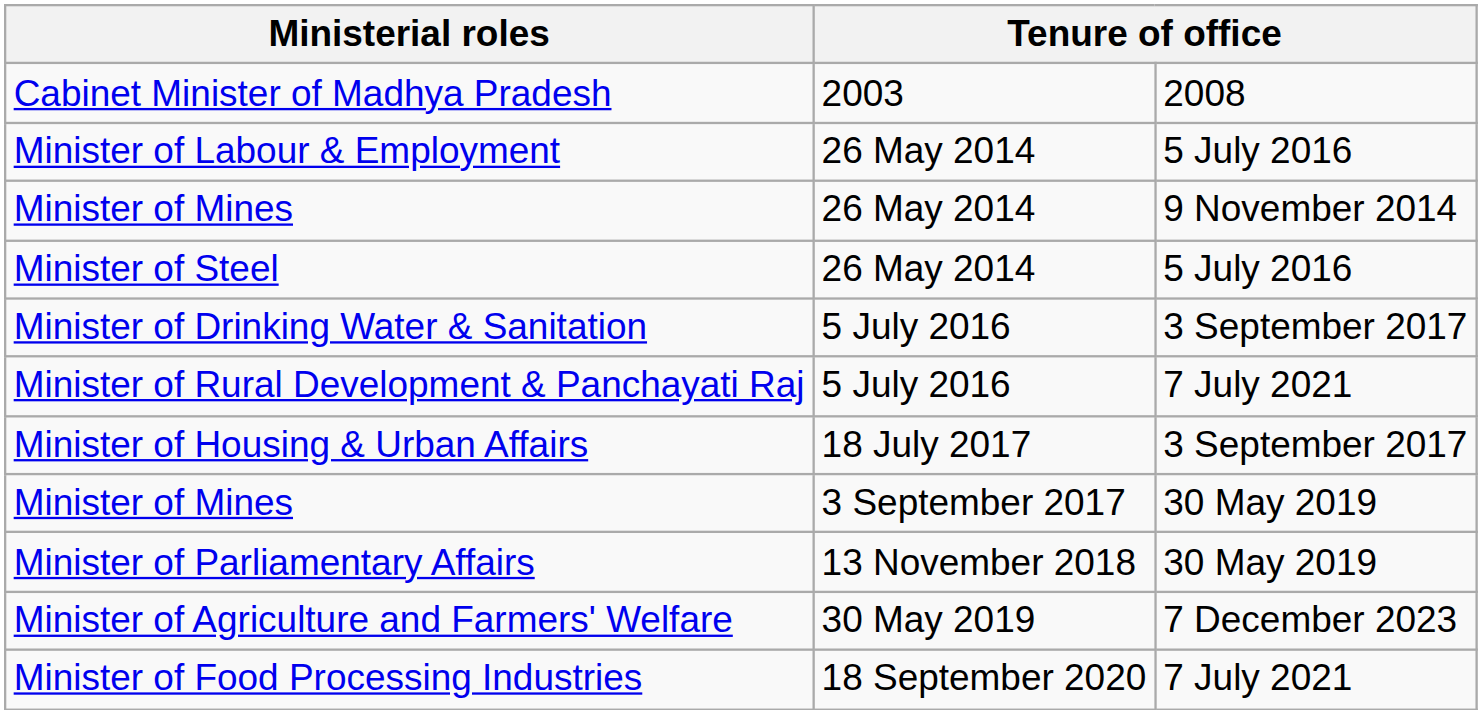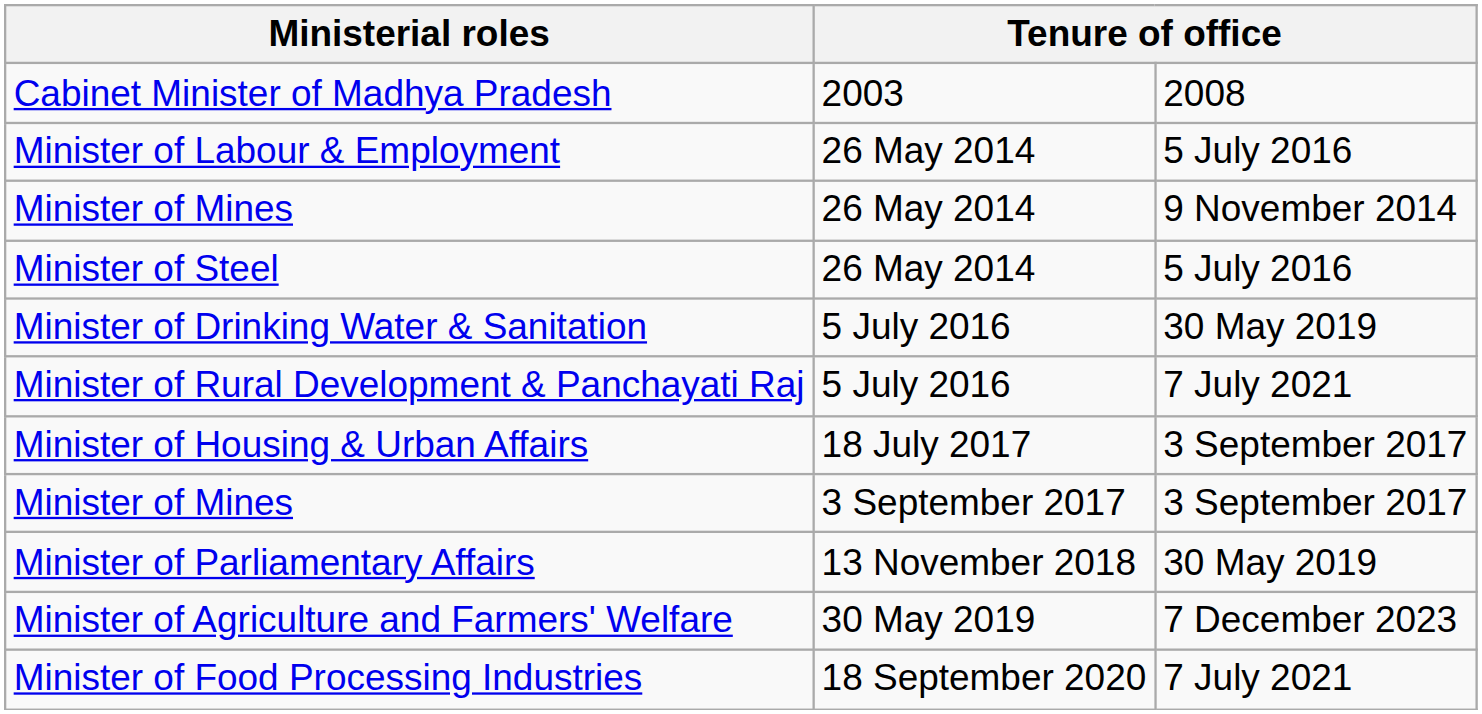 <table class="wikitable">
 <tr>
 <th>Ministerial roles</th>
 <th colspan="2">Tenure of office</th>
 </tr>
 <tr>
 <td><a href='#'>Cabinet Minister of Madhya Pradesh</a></td>
 <td>2003</td>
 <td>2008</td>
 </tr>
 <tr>
 <td><a href='#'>Minister of Labour & Employment</a></td>
 <td>26 May 2014</td>
 <td>5 July 2016</td>
 </tr>
 <tr>
 <td><a href='#'>Minister of Mines</a></td>
 <td>26 May 2014</td>
 <td>9 November 2014</td>
 </tr>
 <tr>
 <td><a href='#'>Minister of Steel</a></td>
 <td>26 May 2014</td>
 <td>5 July 2016</td>
 </tr>
 <tr>
 <td><a href='#'>Minister of Drinking Water & Sanitation</a></td>
 <td>5 July 2016</td>
-<td>3 September 2017</td>
+<td>30 May 2019</td>
 </tr>
 <tr>
 <td><a href='#'>Minister of Rural Development & Panchayati Raj</a></td>
 <td>5 July 2016</td>
 <td>7 July 2021</td>
 </tr>
 <tr>
 <td><a href='#'>Minister of Housing & Urban Affairs</a></td>
 <td>18 July 2017</td>
 <td>3 September 2017</td>
 </tr>
 <tr>
 <td><a href='#'>Minister of Mines</a></td>
 <td>3 September 2017</td>
-<td>30 May 2019</td>
+<td>3 September 2017</td>
 </tr>
 <tr>
 <td><a href='#'>Minister of Parliamentary Affairs</a></td>
 <td>13 November 2018</td>
 <td>30 May 2019</td>
 </tr>
 <tr>
 <td><a href='#'>Minister of Agriculture and Farmers' Welfare</a></td>
 <td>30 May 2019</td>
 <td>7 December 2023</td>
 </tr>
 <tr>
 <td><a href='#'>Minister of Food Processing Industries</a></td>
 <td>18 September 2020</td>
 <td>7 July 2021</td>
 </tr>
 </table>
